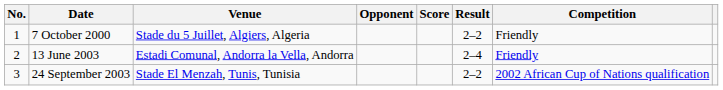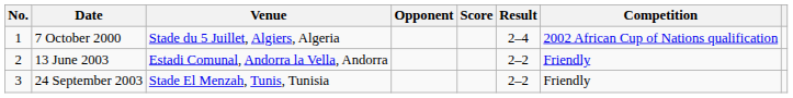 <table class="wikitable sortable">
 <tr>
 <th scope="col">No.</th>
 <th scope="col">Date</th>
 <th scope="col">Venue</th>
 <th scope="col">Opponent</th>
 <th scope="col">Score</th>
 <th scope="col">Result</th>
 <th scope="col">Competition</th>
 <th scope="col" class="unsortable"></th>
 </tr>
 <tr>
 <td align="center">1</td>
 <td>7 October 2000</td>
 <td><a href='#'>Stade du 5 Juillet</a>, <a href='#'>Algiers</a>, Algeria</td>
 <td></td>
 <td></td>
-<td align="center">2–2</td>
-<td>Friendly</td>
+<td align="center">2–4</td>
+<td><a href='#'>2002 African Cup of Nations qualification</a></td>
 <td></td>
 </tr>
 <tr>
 <td align="center">2</td>
 <td>13 June 2003</td>
 <td><a href='#'>Estadi Comunal</a>, <a href='#'>Andorra la Vella</a>, Andorra</td>
 <td></td>
 <td></td>
-<td align="center">2–4</td>
+<td align="center">2–2</td>
 <td><a href='#'>Friendly</a></td>
 <td></td>
 </tr>
 <tr>
 <td align="center">3</td>
 <td>24 September 2003</td>
 <td><a href='#'>Stade El Menzah</a>, <a href='#'>Tunis</a>, Tunisia</td>
 <td></td>
 <td></td>
 <td align="center">2–2</td>
-<td><a href='#'>2002 African Cup of Nations qualification</a></td>
+<td>Friendly</td>
 <td></td>
 </tr>
 </table>
